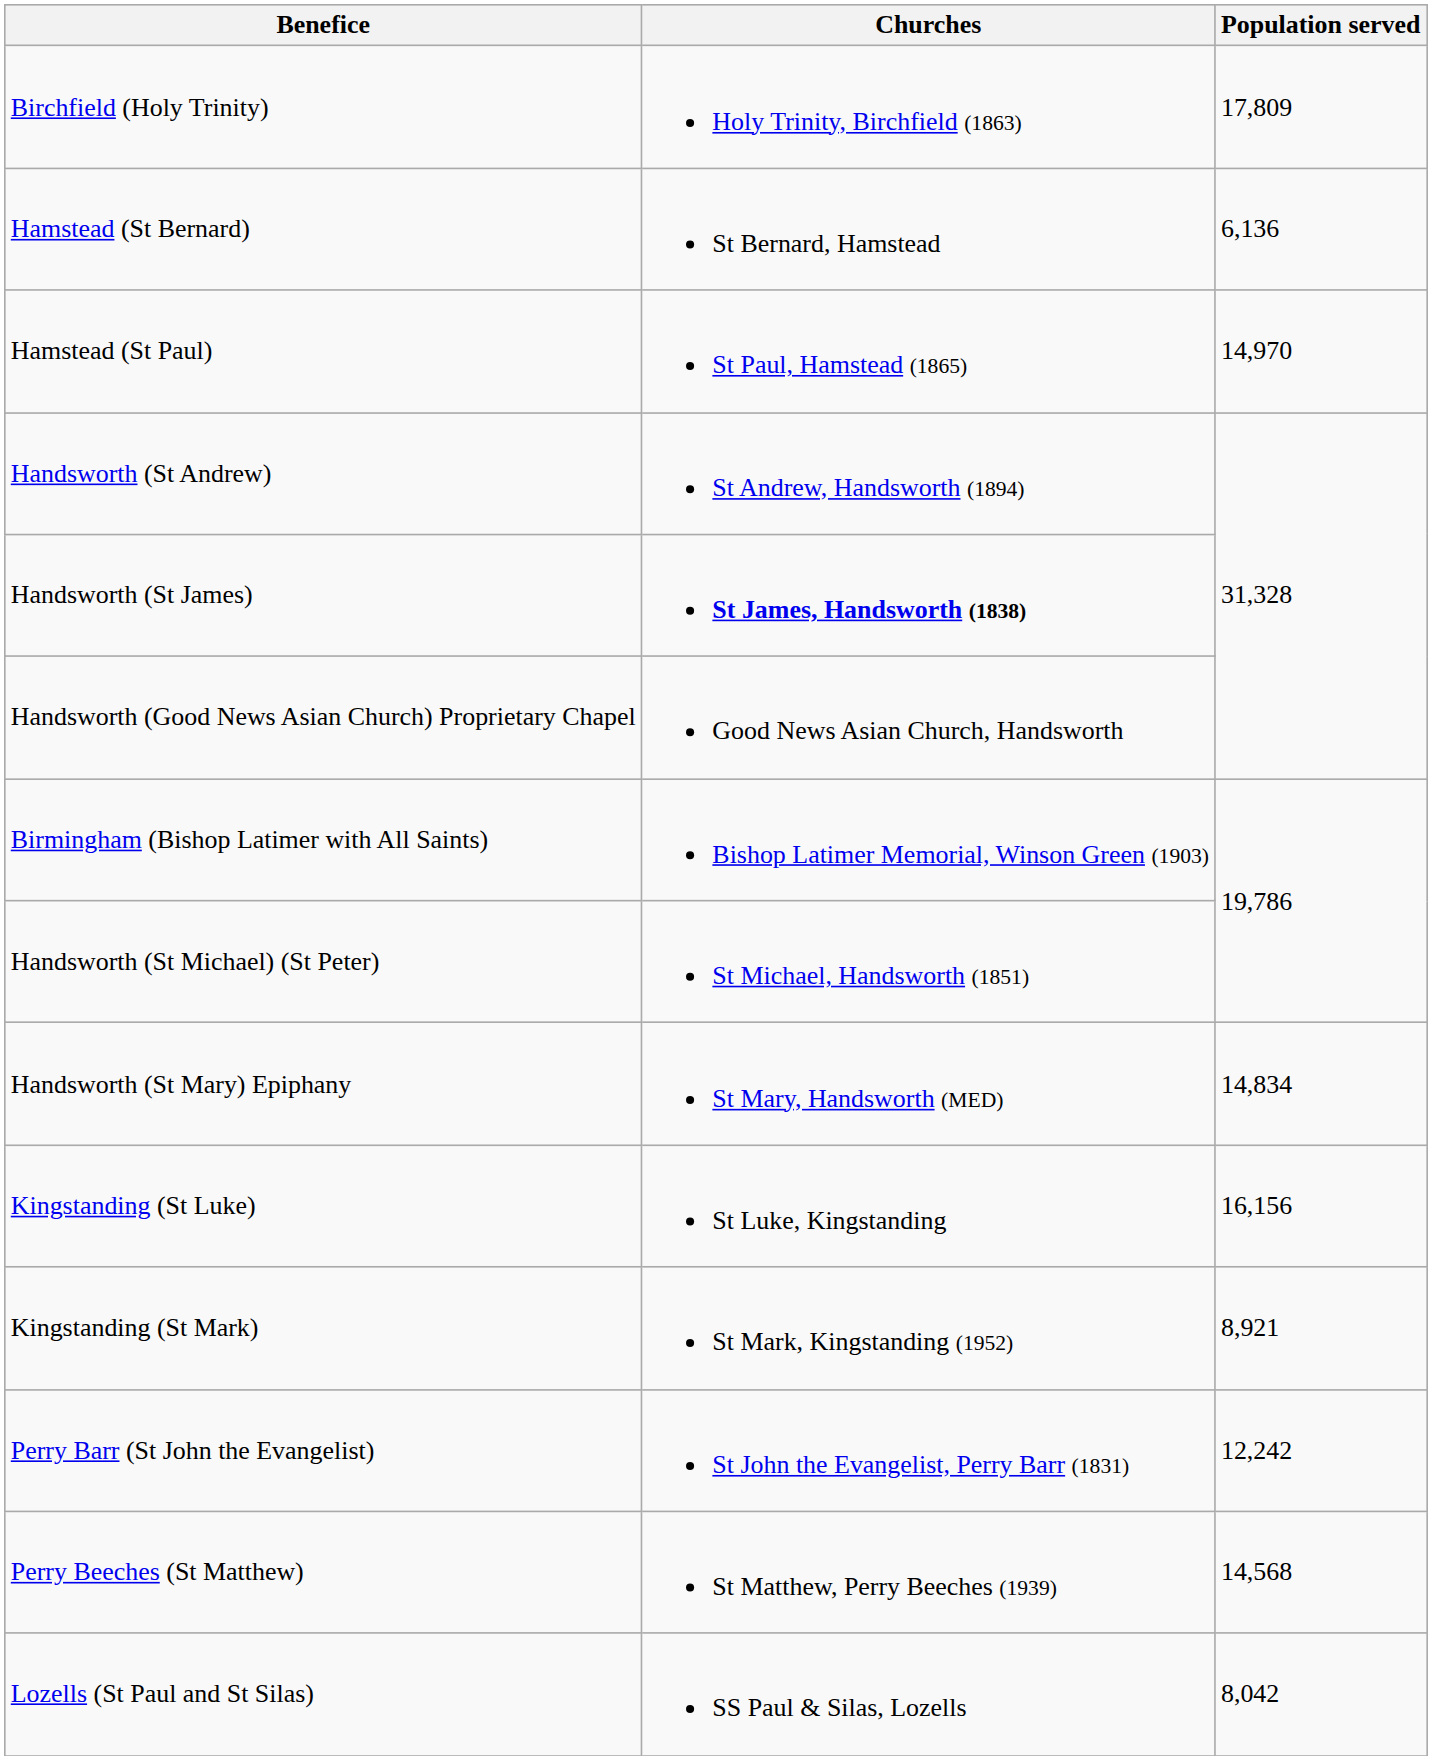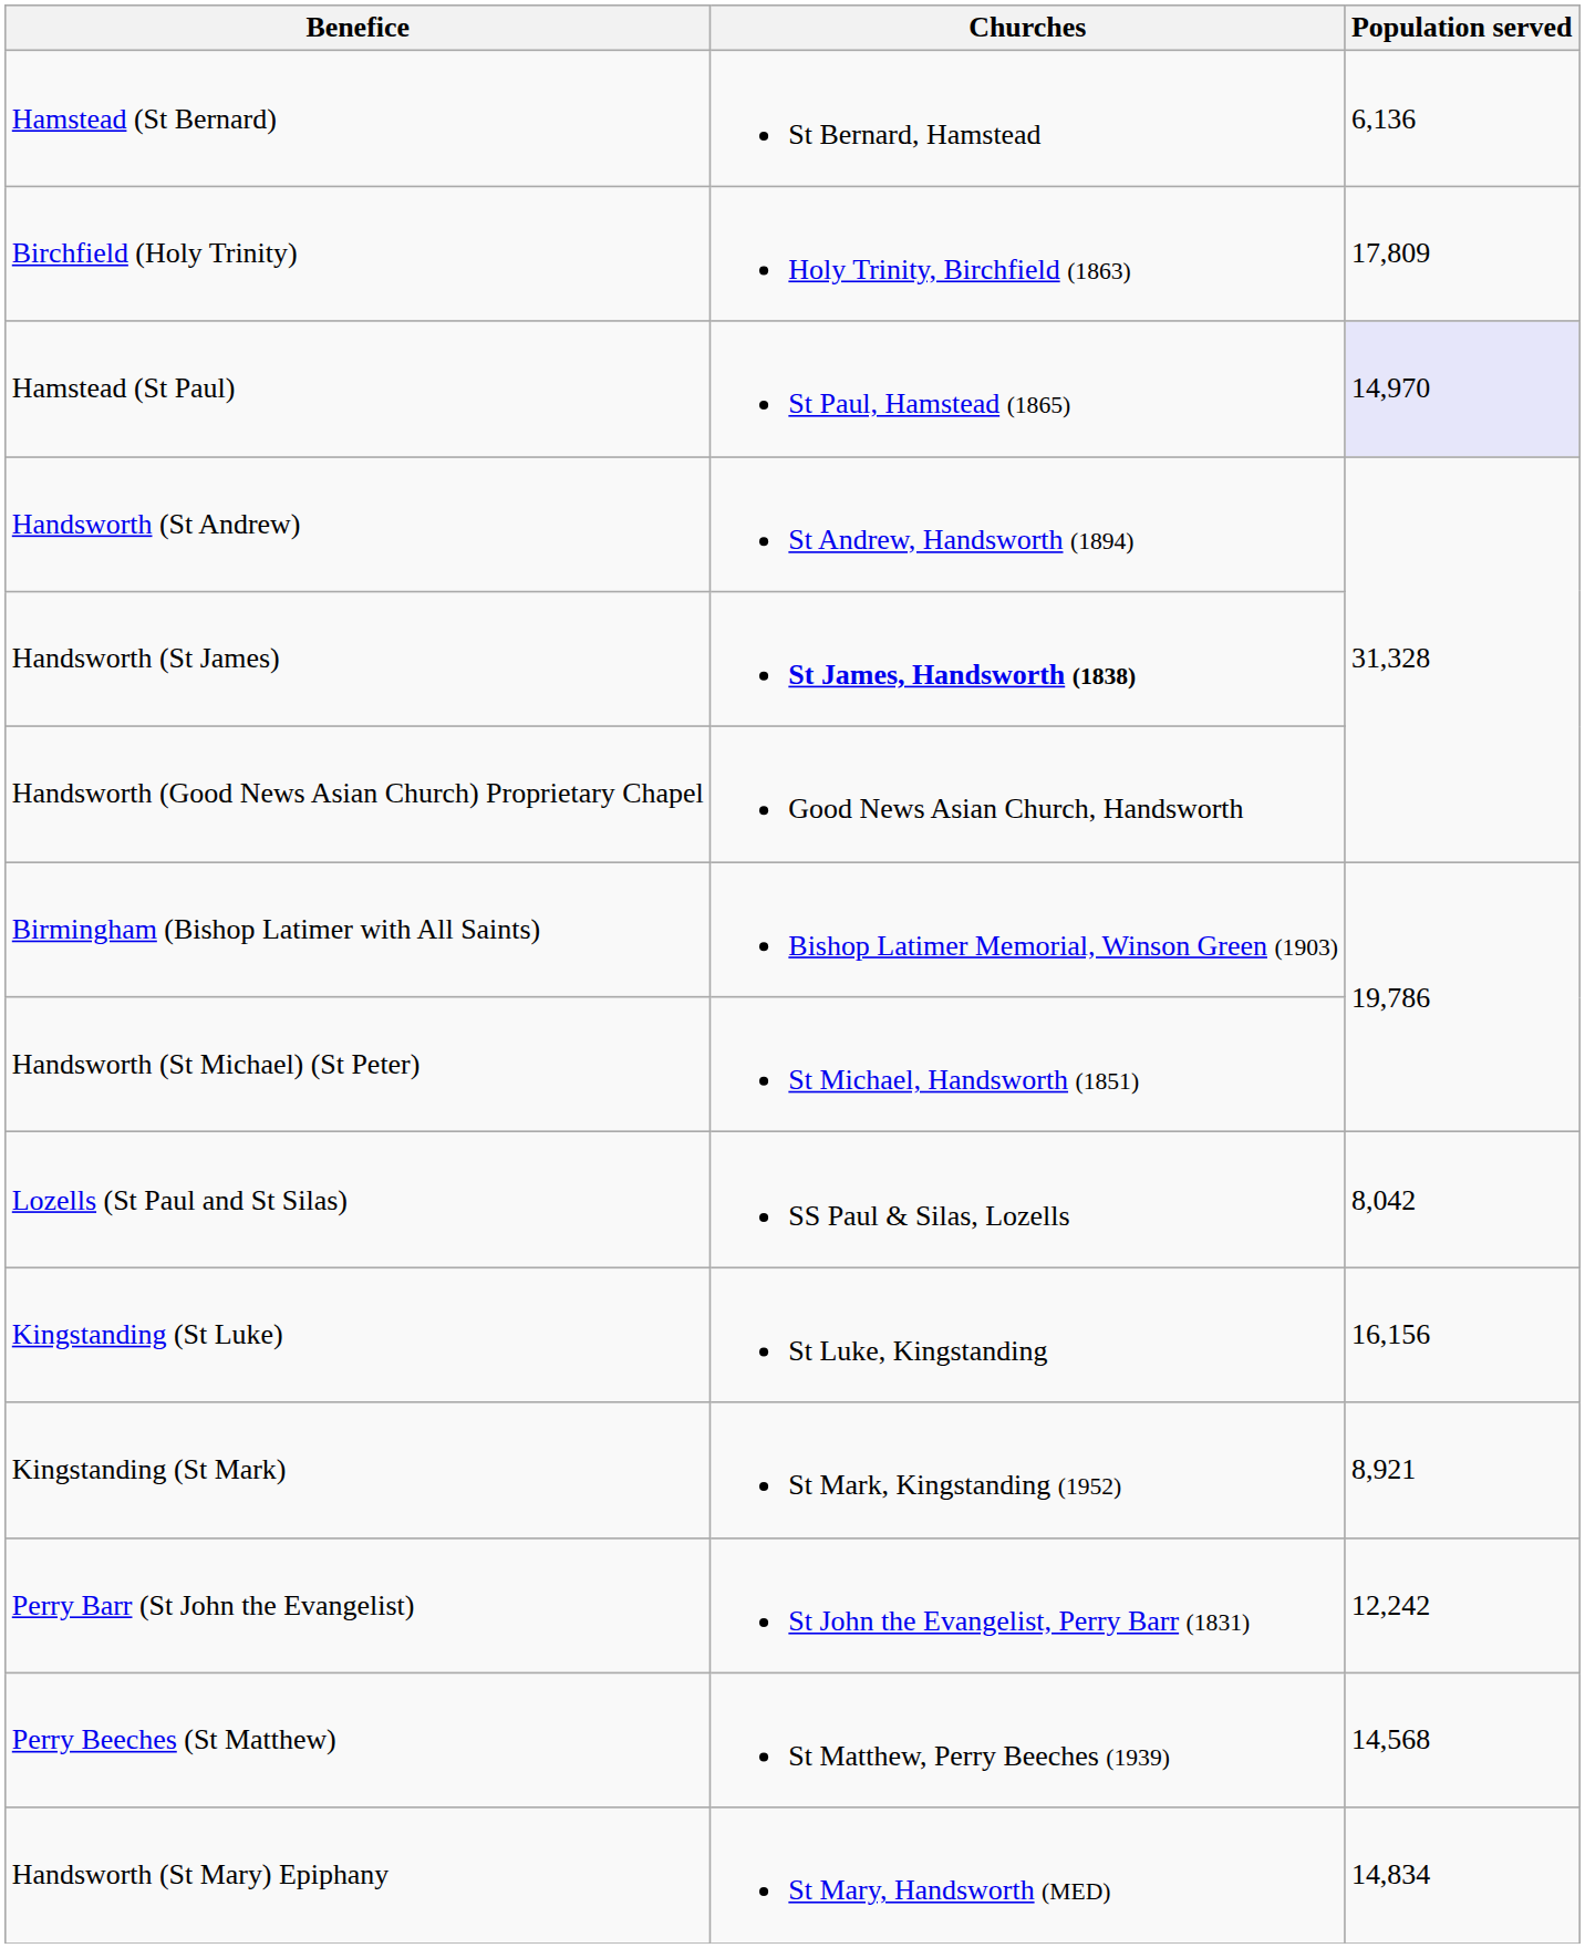 <table class="wikitable">
 <tr>
 <th>Benefice</th>
 <th>Churches</th>
 <th>Population served</th>
 </tr>
 <tr>
+<td><a href='#'>Hamstead</a> (St Bernard)</td>
+<td><br><ul><li>St Bernard, Hamstead</li></ul></td>
+<td>6,136</td>
+</tr>
+<tr>
 <td><a href='#'>Birchfield</a> (Holy Trinity)</td>
 <td><br><ul><li><a href='#'>Holy Trinity, Birchfield</a> <small>(1863)</small></li></ul></td>
 <td>17,809</td>
 </tr>
 <tr>
-<td><a href='#'>Hamstead</a> (St Bernard)</td>
-<td><br><ul><li>St Bernard, Hamstead</li></ul></td>
-<td>6,136</td>
-</tr>
-<tr>
 <td>Hamstead (St Paul)</td>
 <td><br><ul><li><a href='#'>St Paul, Hamstead</a> <small>(1865)</small></li></ul></td>
-<td>14,970</td>
+<td style="background: lavender;">14,970</td>
 </tr>
 <tr>
 <td><a href='#'>Handsworth</a> (St Andrew)</td>
 <td><br><ul><li><a href='#'>St Andrew, Handsworth</a> <small>(1894)</small></li></ul></td>
 <td rowspan="3">31,328</td>
 </tr>
 <tr>
 <td>Handsworth (St James)</td>
 <td><strong><br><ul><li><a href='#'>St James, Handsworth</a> <small>(1838)</small></li></ul></strong></td>
 </tr>
 <tr>
 <td>Handsworth (Good News Asian Church) Proprietary Chapel</td>
 <td><br><ul><li>Good News Asian Church, Handsworth</li></ul></td>
 </tr>
 <tr>
 <td><a href='#'>Birmingham</a> (Bishop Latimer with All Saints)</td>
 <td><br><ul><li><a href='#'>Bishop Latimer Memorial, Winson Green</a> <small>(1903)</small></li></ul></td>
 <td rowspan="2">19,786</td>
 </tr>
 <tr>
 <td>Handsworth (St Michael) (St Peter)</td>
 <td><br><ul><li><a href='#'>St Michael, Handsworth</a> <small>(1851)</small></li></ul></td>
 </tr>
 <tr>
-<td>Handsworth (St Mary) Epiphany</td>
-<td><br><ul><li><a href='#'>St Mary, Handsworth</a> <small>(MED)</small></li></ul></td>
-<td>14,834</td>
+<td><a href='#'>Lozells</a> (St Paul and St Silas)</td>
+<td><br><ul><li>SS Paul & Silas, Lozells</li></ul></td>
+<td>8,042</td>
 </tr>
 <tr>
 <td><a href='#'>Kingstanding</a> (St Luke)</td>
 <td><br><ul><li>St Luke, Kingstanding</li></ul></td>
 <td>16,156</td>
 </tr>
 <tr>
 <td>Kingstanding (St Mark)</td>
 <td><br><ul><li>St Mark, Kingstanding <small>(1952)</small></li></ul></td>
 <td>8,921</td>
 </tr>
 <tr>
 <td><a href='#'>Perry Barr</a> (St John the Evangelist)</td>
 <td><br><ul><li><a href='#'>St John the Evangelist, Perry Barr</a> <small>(1831)</small></li></ul></td>
 <td>12,242</td>
 </tr>
 <tr>
 <td><a href='#'>Perry Beeches</a> (St Matthew)</td>
 <td><br><ul><li>St Matthew, Perry Beeches <small>(1939)</small></li></ul></td>
 <td>14,568</td>
 </tr>
 <tr>
-<td><a href='#'>Lozells</a> (St Paul and St Silas)</td>
-<td><br><ul><li>SS Paul & Silas, Lozells</li></ul></td>
-<td>8,042</td>
+<td>Handsworth (St Mary) Epiphany</td>
+<td><br><ul><li><a href='#'>St Mary, Handsworth</a> <small>(MED)</small></li></ul></td>
+<td>14,834</td>
 </tr>
 </table>
